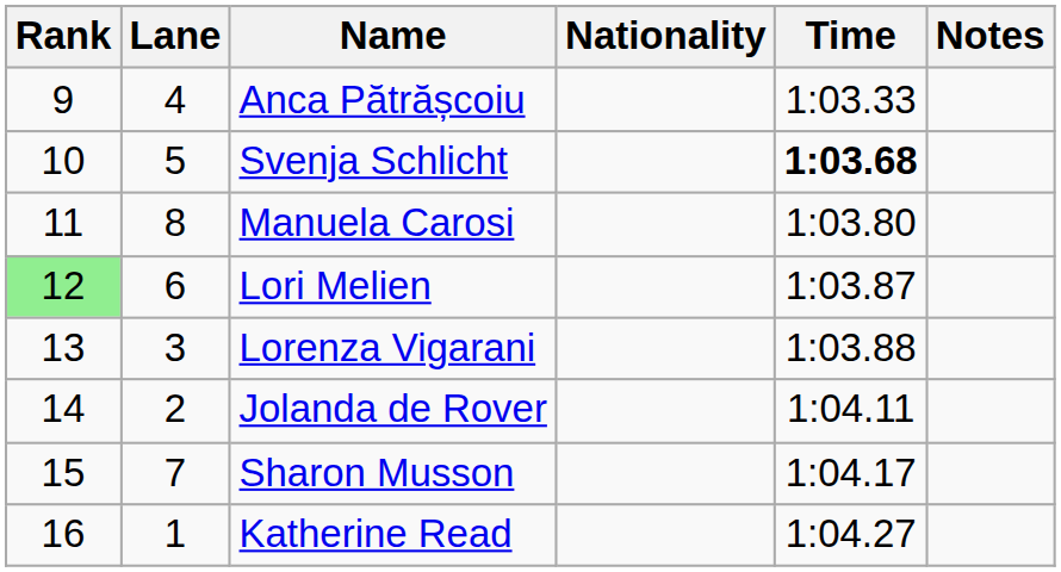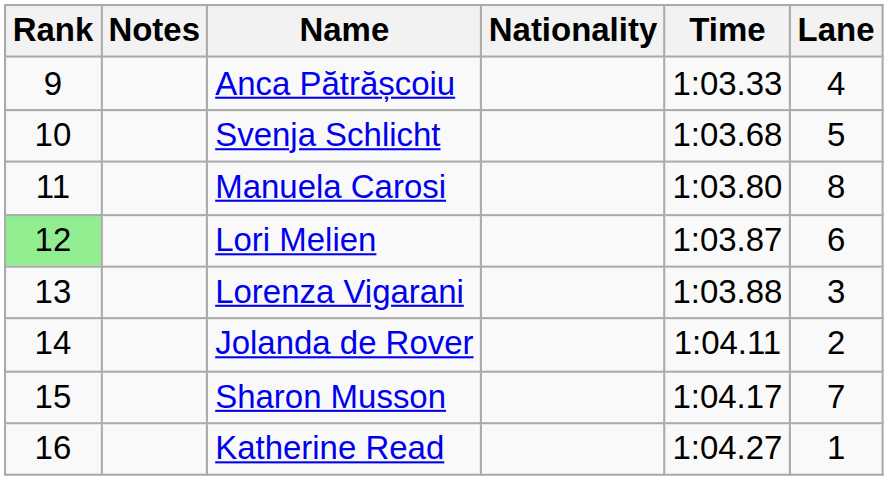 <table class="wikitable sortable" style="text-align:center">
 <tr>
 <th>Rank</th>
-<th>Lane</th>
+<th>Notes</th>
 <th>Name</th>
 <th>Nationality</th>
 <th>Time</th>
-<th>Notes</th>
+<th>Lane</th>
 </tr>
 <tr>
 <td>9</td>
-<td>4</td>
+<td></td>
 <td align=left><a href='#'>Anca Pătrășcoiu</a></td>
 <td align=left></td>
 <td>1:03.33</td>
-<td></td>
+<td>4</td>
 </tr>
 <tr>
 <td>10</td>
-<td>5</td>
+<td></td>
 <td align=left><a href='#'>Svenja Schlicht</a></td>
 <td align=left></td>
-<td><strong>1:03.68</strong></td>
-<td></td>
+<td>1:03.68</td>
+<td>5</td>
 </tr>
 <tr>
 <td>11</td>
-<td>8</td>
+<td></td>
 <td align=left><a href='#'>Manuela Carosi</a></td>
 <td align=left></td>
 <td>1:03.80</td>
-<td></td>
+<td>8</td>
 </tr>
 <tr>
 <td style="background: lightgreen;">12</td>
-<td>6</td>
+<td></td>
 <td align=left><a href='#'>Lori Melien</a></td>
 <td align=left></td>
 <td>1:03.87</td>
-<td></td>
+<td>6</td>
 </tr>
 <tr>
 <td>13</td>
-<td>3</td>
+<td></td>
 <td align=left><a href='#'>Lorenza Vigarani</a></td>
 <td align=left></td>
 <td>1:03.88</td>
-<td></td>
+<td>3</td>
 </tr>
 <tr>
 <td>14</td>
-<td>2</td>
+<td></td>
 <td align=left><a href='#'>Jolanda de Rover</a></td>
 <td align=left></td>
 <td>1:04.11</td>
-<td></td>
+<td>2</td>
 </tr>
 <tr>
 <td>15</td>
-<td>7</td>
+<td></td>
 <td align=left><a href='#'>Sharon Musson</a></td>
 <td align=left></td>
 <td>1:04.17</td>
-<td></td>
+<td>7</td>
 </tr>
 <tr>
 <td>16</td>
-<td>1</td>
+<td></td>
 <td align=left><a href='#'>Katherine Read</a></td>
 <td align=left></td>
 <td>1:04.27</td>
-<td></td>
+<td>1</td>
 </tr>
 </table>
